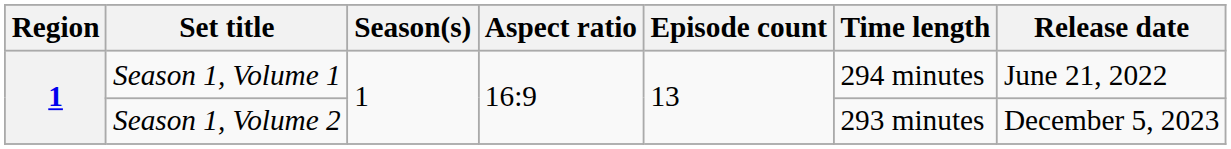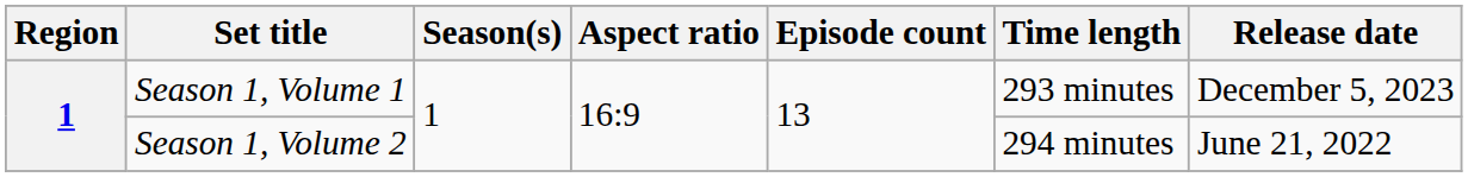 <table class="wikitable sortable">
 <tr>
 <th scope="col">Region</th>
 <th scope="col">Set title</th>
 <th scope="col">Season(s)</th>
 <th scope="col">Aspect ratio</th>
 <th scope="col">Episode count</th>
 <th scope="col">Time length</th>
 <th scope="col">Release date</th>
 </tr>
 <tr>
 <th scope="row" rowspan="3"><a href='#'>1</a></th>
 <td><em>Season 1, Volume 1</em></td>
 <td rowspan="2">1</td>
 <td rowspan="3">16:9</td>
 <td rowspan="2">13</td>
+<td>293 minutes</td>
+<td>December 5, 2023</td>
+</tr>
+<tr>
+<td><em>Season 1, Volume 2</em></td>
 <td>294 minutes</td>
 <td>June 21, 2022</td>
 </tr>
-<tr>
-<td><em>Season 1, Volume 2</em></td>
-<td>293 minutes</td>
-<td>December 5, 2023</td>
-</tr>
 </table>
